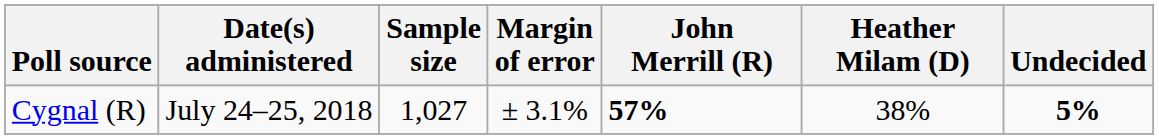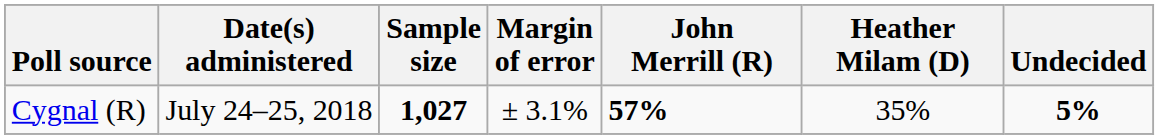 <table class="wikitable">
 <tr valign=bottom>
 <th>Poll source</th>
 <th>Date(s)<br>administered</th>
 <th>Sample<br>size</th>
 <th>Margin<br>of error</th>
 <th style="width:100px;">John<br>Merrill (R)</th>
 <th style="width:100px;">Heather<br>Milam (D)</th>
 <th>Undecided</th>
 </tr>
 <tr>
 <td><a href='#'>Cygnal</a> (R)</td>
 <td align=center>July 24–25, 2018</td>
-<td align=center>1,027</td>
+<td align=center><strong>1,027</strong></td>
 <td align=center>± 3.1%</td>
 <td><strong>57%</strong></td>
-<td align=center>38%</td>
+<td align=center>35%</td>
 <td align=center><strong>5%</strong></td>
 </tr>
 </table>
